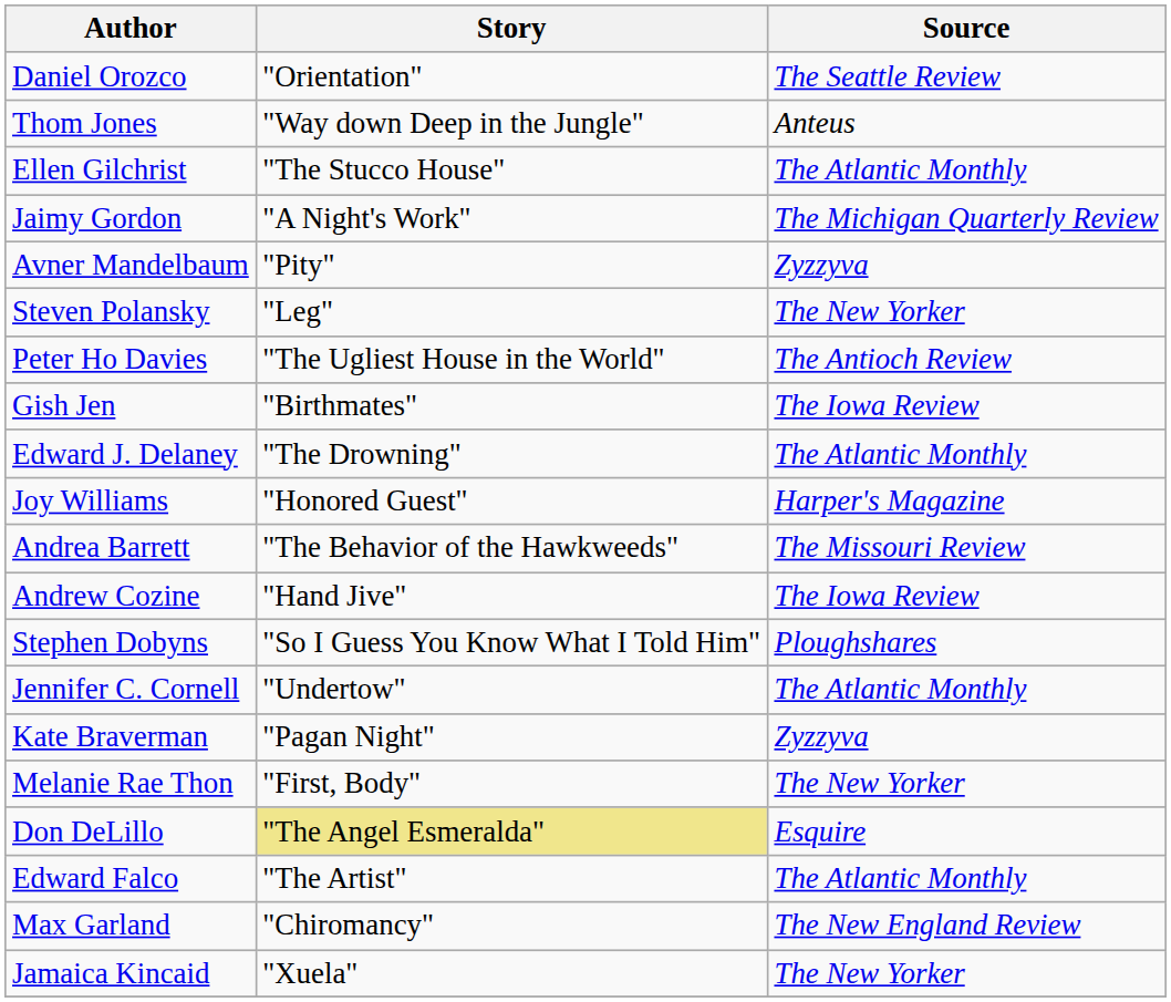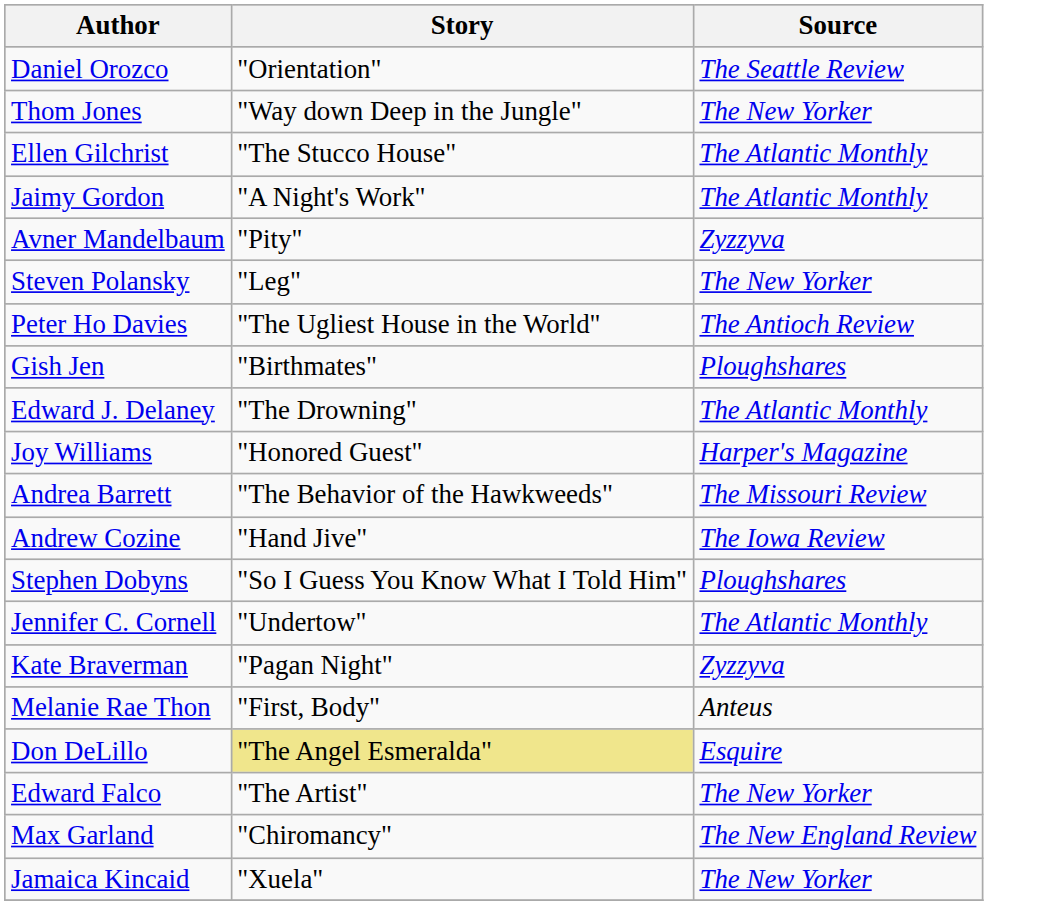 <table class="wikitable">
 <tr>
 <th>Author</th>
 <th>Story</th>
 <th>Source</th>
 </tr>
 <tr>
 <td><a href='#'>Daniel Orozco</a></td>
 <td>"Orientation"</td>
 <td><em><a href='#'>The Seattle Review</a></em></td>
 </tr>
 <tr>
 <td><a href='#'>Thom Jones</a></td>
 <td>"Way down Deep in the Jungle"</td>
-<td><em>Anteus</em></td>
+<td><em><a href='#'>The New Yorker</a></em></td>
 </tr>
 <tr>
 <td><a href='#'>Ellen Gilchrist</a></td>
 <td>"The Stucco House"</td>
 <td><em><a href='#'>The Atlantic Monthly</a></em></td>
 </tr>
 <tr>
 <td><a href='#'>Jaimy Gordon</a></td>
 <td>"A Night's Work"</td>
-<td><em><a href='#'>The Michigan Quarterly Review</a></em></td>
+<td><em><a href='#'>The Atlantic Monthly</a></em></td>
 </tr>
 <tr>
 <td><a href='#'>Avner Mandelbaum</a></td>
 <td>"Pity"</td>
 <td><em><a href='#'>Zyzzyva</a></em></td>
 </tr>
 <tr>
 <td><a href='#'>Steven Polansky</a></td>
 <td>"Leg"</td>
 <td><em><a href='#'>The New Yorker</a></em></td>
 </tr>
 <tr>
 <td><a href='#'>Peter Ho Davies</a></td>
 <td>"The Ugliest House in the World"</td>
 <td><em><a href='#'>The Antioch Review</a></em></td>
 </tr>
 <tr>
 <td><a href='#'>Gish Jen</a></td>
 <td>"Birthmates"</td>
-<td><em><a href='#'>The Iowa Review</a></em></td>
+<td><em><a href='#'>Ploughshares</a></em></td>
 </tr>
 <tr>
 <td><a href='#'>Edward J. Delaney</a></td>
 <td>"The Drowning"</td>
 <td><em><a href='#'>The Atlantic Monthly</a></em></td>
 </tr>
 <tr>
 <td><a href='#'>Joy Williams</a></td>
 <td>"Honored Guest"</td>
 <td><em><a href='#'>Harper's Magazine</a></em></td>
 </tr>
 <tr>
 <td><a href='#'>Andrea Barrett</a></td>
 <td>"The Behavior of the Hawkweeds"</td>
 <td><em><a href='#'>The Missouri Review</a></em></td>
 </tr>
 <tr>
 <td><a href='#'>Andrew Cozine</a></td>
 <td>"Hand Jive"</td>
 <td><em><a href='#'>The Iowa Review</a></em></td>
 </tr>
 <tr>
 <td><a href='#'>Stephen Dobyns</a></td>
 <td>"So I Guess You Know What I Told Him"</td>
 <td><em><a href='#'>Ploughshares</a></em></td>
 </tr>
 <tr>
 <td><a href='#'>Jennifer C. Cornell</a></td>
 <td>"Undertow"</td>
 <td><em><a href='#'>The Atlantic Monthly</a></em></td>
 </tr>
 <tr>
 <td><a href='#'>Kate Braverman</a></td>
 <td>"Pagan Night"</td>
 <td><em><a href='#'>Zyzzyva</a></em></td>
 </tr>
 <tr>
 <td><a href='#'>Melanie Rae Thon</a></td>
 <td>"First, Body"</td>
-<td><em><a href='#'>The New Yorker</a></em></td>
+<td><em>Anteus</em></td>
 </tr>
 <tr>
 <td><a href='#'>Don DeLillo</a></td>
 <td style="background: khaki;">"The Angel Esmeralda"</td>
 <td><em><a href='#'>Esquire</a></em></td>
 </tr>
 <tr>
 <td><a href='#'>Edward Falco</a></td>
 <td>"The Artist"</td>
-<td><em><a href='#'>The Atlantic Monthly</a></em></td>
+<td><em><a href='#'>The New Yorker</a></em></td>
 </tr>
 <tr>
 <td><a href='#'>Max Garland</a></td>
 <td>"Chiromancy"</td>
 <td><em><a href='#'>The New England Review</a></em></td>
 </tr>
 <tr>
 <td><a href='#'>Jamaica Kincaid</a></td>
 <td>"Xuela"</td>
 <td><em><a href='#'>The New Yorker</a></em></td>
 </tr>
 <tr>
 </tr>
 </table>
